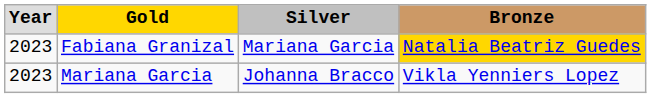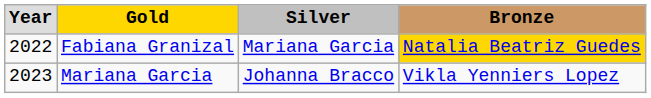 <table class="wikitable sortable" style="font-size:95%">
 <tr style="text-align:center; background:#e4e4e4; font-weight:bold;">
 <td style="background:#ddd; ">Year</td>
 <td style="background:gold; ">Gold</td>
 <td style="background:silver; ">Silver</td>
 <td style="background:#c96; ">Bronze</td>
 </tr>
 <tr>
-<td>2023</td>
+<td>2022</td>
 <td><a href='#'>Fabiana Granizal</a></td>
 <td><a href='#'>Mariana Garcia</a></td>
 <td style="background: gold;"><a href='#'>Natalia Beatriz Guedes</a></td>
 </tr>
 <tr>
 <td>2023</td>
 <td><a href='#'>Mariana Garcia</a></td>
 <td><a href='#'>Johanna Bracco</a></td>
 <td><a href='#'>Vikla Yenniers Lopez</a></td>
 </tr>
 </table>
